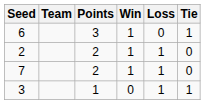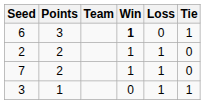 <table class=wikitable style=text-align:center>
 <tr>
 <th>Seed</th>
+<th>Points</th>
 <th>Team</th>
-<th>Points</th>
 <th>Win</th>
 <th>Loss</th>
 <th>Tie</th>
 </tr>
 <tr>
 <td>6</td>
+<td>3</td>
 <td align=left></td>
-<td>3</td>
-<td>1</td>
+<td><strong>1</strong></td>
 <td>0</td>
 <td>1</td>
 </tr>
 <tr>
 <td>2</td>
+<td>2</td>
 <td align=left></td>
-<td>2</td>
 <td>1</td>
 <td>1</td>
 <td>0</td>
 </tr>
 <tr>
 <td>7</td>
+<td>2</td>
 <td align=left></td>
-<td>2</td>
 <td>1</td>
 <td>1</td>
 <td>0</td>
 </tr>
 <tr>
 <td>3</td>
+<td>1</td>
 <td align=left></td>
-<td>1</td>
 <td>0</td>
 <td>1</td>
 <td>1</td>
 </tr>
 </table>
